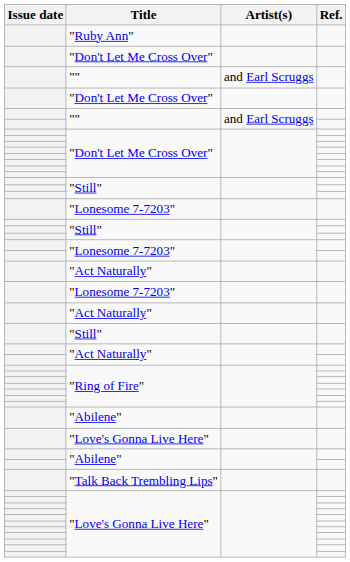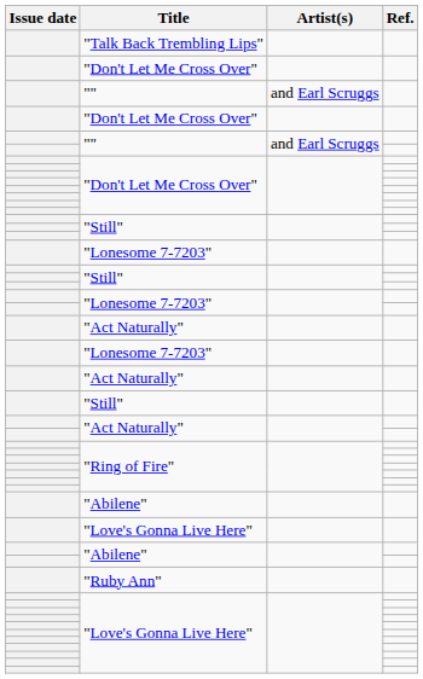 <table class="wikitable sortable plainrowheaders">
 <tr>
 <th scope=col>Issue date</th>
 <th scope=col>Title</th>
 <th scope=col>Artist(s)</th>
 <th scope=col class=unsortable>Ref.</th>
 </tr>
 <tr>
 <th scope=row></th>
-<td rowspan="1">"<a href='#'>Ruby Ann</a>"</td>
+<td rowspan="1">"<a href='#'>Talk Back Trembling Lips</a>"</td>
 <td rowspan="1"></td>
 <td align=center></td>
 </tr>
 <tr>
 <th scope=row></th>
 <td rowspan="1">"<a href='#'>Don't Let Me Cross Over</a>"</td>
 <td rowspan="1"></td>
 <td align=center></td>
 </tr>
 <tr>
 <th scope=row></th>
 <td rowspan="1">""</td>
 <td rowspan="1"> and <a href='#'>Earl Scruggs</a></td>
 <td align=center></td>
 </tr>
 <tr>
 <th scope=row></th>
 <td rowspan="1">"<a href='#'>Don't Let Me Cross Over</a>"</td>
 <td rowspan="1"></td>
 <td align=center></td>
 </tr>
 <tr>
 <th scope=row></th>
 <td rowspan="2">""</td>
 <td rowspan="2"> and <a href='#'>Earl Scruggs</a></td>
 <td align=center></td>
 </tr>
 <tr>
 <th scope=row></th>
 <td align=center></td>
 </tr>
 <tr>
 <th scope=row></th>
 <td rowspan="8">"<a href='#'>Don't Let Me Cross Over</a>"</td>
 <td rowspan="8"></td>
 <td align=center></td>
 </tr>
 <tr>
 <th scope=row></th>
 <td align=center></td>
 </tr>
 <tr>
 <th scope=row></th>
 <td align=center></td>
 </tr>
 <tr>
 <th scope=row></th>
 <td align=center></td>
 </tr>
 <tr>
 <th scope=row></th>
 <td align=center></td>
 </tr>
 <tr>
 <th scope=row></th>
 <td align=center></td>
 </tr>
 <tr>
 <th scope=row></th>
 <td align=center></td>
 </tr>
 <tr>
 <th scope=row></th>
 <td align=center></td>
 </tr>
 <tr>
 <th scope=row></th>
 <td rowspan="3">"<a href='#'>Still</a>"</td>
 <td rowspan="3"></td>
 <td align=center></td>
 </tr>
 <tr>
 <th scope=row></th>
 <td align=center></td>
 </tr>
 <tr>
 <th scope=row></th>
 <td align=center></td>
 </tr>
 <tr>
 <th scope=row></th>
 <td rowspan="1">"<a href='#'>Lonesome 7-7203</a>"</td>
 <td rowspan="1"></td>
 <td align=center></td>
 </tr>
 <tr>
 <th scope=row></th>
 <td rowspan="3">"<a href='#'>Still</a>"</td>
 <td rowspan="3"></td>
 <td align=center></td>
 </tr>
 <tr>
 <th scope=row></th>
 <td align=center></td>
 </tr>
 <tr>
 <th scope=row></th>
 <td align=center></td>
 </tr>
 <tr>
 <th scope=row></th>
 <td rowspan="2">"<a href='#'>Lonesome 7-7203</a>"</td>
 <td rowspan="2"></td>
 <td align=center></td>
 </tr>
 <tr>
 <th scope=row></th>
 <td align=center></td>
 </tr>
 <tr>
 <th scope=row></th>
 <td rowspan="1">"<a href='#'>Act Naturally</a>"</td>
 <td rowspan="1"></td>
 <td align=center></td>
 </tr>
 <tr>
 <th scope=row></th>
 <td rowspan="1">"<a href='#'>Lonesome 7-7203</a>"</td>
 <td rowspan="1"></td>
 <td align=center></td>
 </tr>
 <tr>
 <th scope=row></th>
 <td rowspan="1">"<a href='#'>Act Naturally</a>"</td>
 <td rowspan="1"></td>
 <td align=center></td>
 </tr>
 <tr>
 <th scope=row></th>
 <td rowspan="1">"<a href='#'>Still</a>"</td>
 <td rowspan="1"></td>
 <td align=center></td>
 </tr>
 <tr>
 <th scope=row></th>
 <td rowspan="2">"<a href='#'>Act Naturally</a>"</td>
 <td rowspan="2"></td>
 <td align=center></td>
 </tr>
 <tr>
 <th scope=row></th>
 <td align=center></td>
 </tr>
 <tr>
 <th scope=row></th>
 <td rowspan="7">"<a href='#'>Ring of Fire</a>"</td>
 <td rowspan="7"></td>
 <td align=center></td>
 </tr>
 <tr>
 <th scope=row></th>
 <td align=center></td>
 </tr>
 <tr>
 <th scope=row></th>
 <td align=center></td>
 </tr>
 <tr>
 <th scope=row></th>
 <td align=center></td>
 </tr>
 <tr>
 <th scope=row></th>
 <td align=center></td>
 </tr>
 <tr>
 <th scope=row></th>
 <td align=center></td>
 </tr>
 <tr>
 <th scope=row></th>
 <td align=center></td>
 </tr>
 <tr>
 <th scope=row></th>
 <td rowspan="1">"<a href='#'>Abilene</a>"</td>
 <td rowspan="1"></td>
 <td align=center></td>
 </tr>
 <tr>
 <th scope=row></th>
 <td rowspan="1">"<a href='#'>Love's Gonna Live Here</a>"</td>
 <td rowspan="1"></td>
 <td align=center></td>
 </tr>
 <tr>
 <th scope=row></th>
 <td rowspan="2">"<a href='#'>Abilene</a>"</td>
 <td rowspan="2"></td>
 <td align=center></td>
 </tr>
 <tr>
 <th scope=row></th>
 <td align=center></td>
 </tr>
 <tr>
 <th scope=row></th>
-<td rowspan="1">"<a href='#'>Talk Back Trembling Lips</a>"</td>
+<td rowspan="1">"<a href='#'>Ruby Ann</a>"</td>
 <td rowspan="1"></td>
 <td align=center></td>
 </tr>
 <tr>
 <th scope=row></th>
 <td rowspan="11">"<a href='#'>Love's Gonna Live Here</a>"</td>
 <td rowspan="11"></td>
 <td align=center></td>
 </tr>
 <tr>
 <th scope=row></th>
 <td align=center></td>
 </tr>
 <tr>
 <th scope=row></th>
 <td align=center></td>
 </tr>
 <tr>
 <th scope=row></th>
 <td align=center></td>
 </tr>
 <tr>
 <th scope=row></th>
 <td align=center></td>
 </tr>
 <tr>
 <th scope=row></th>
 <td align=center></td>
 </tr>
 <tr>
 <th scope=row></th>
 <td align=center></td>
 </tr>
 <tr>
 <th scope=row></th>
 <td align=center></td>
 </tr>
 <tr>
 <th scope=row></th>
 <td align=center></td>
 </tr>
 <tr>
 <th scope=row></th>
 <td align=center></td>
 </tr>
 <tr>
 <th scope=row></th>
 <td align=center></td>
 </tr>
 </table>
